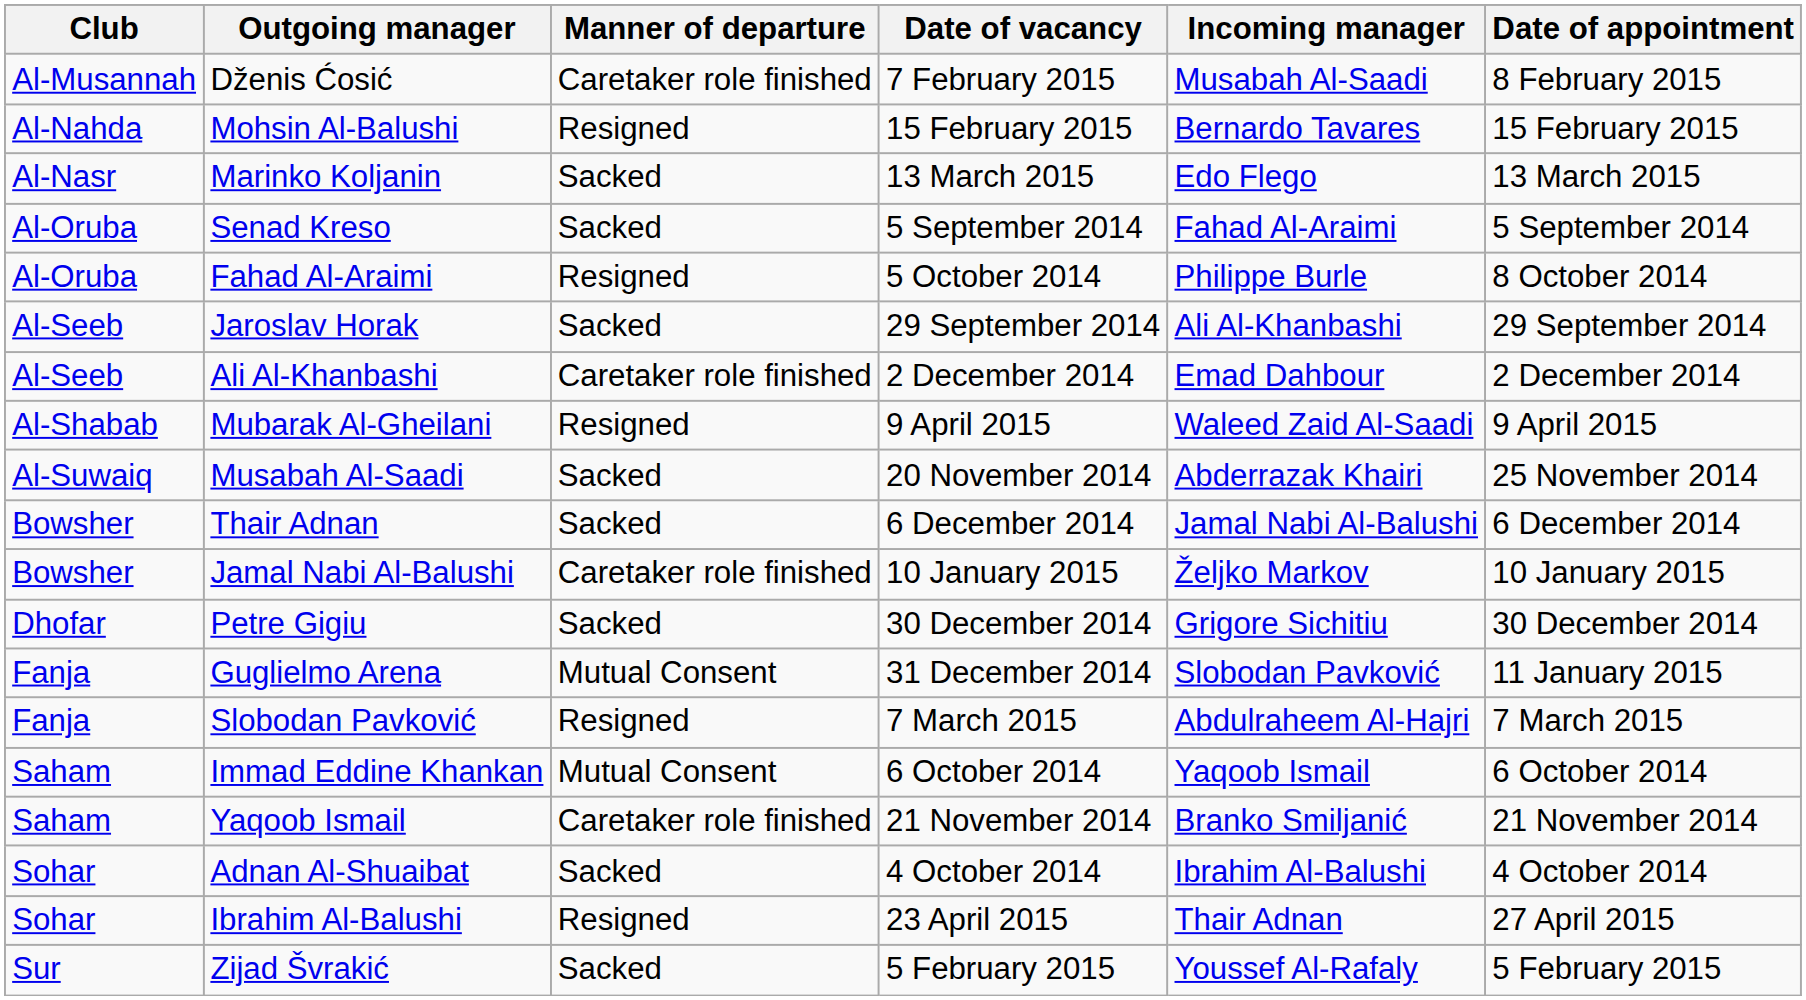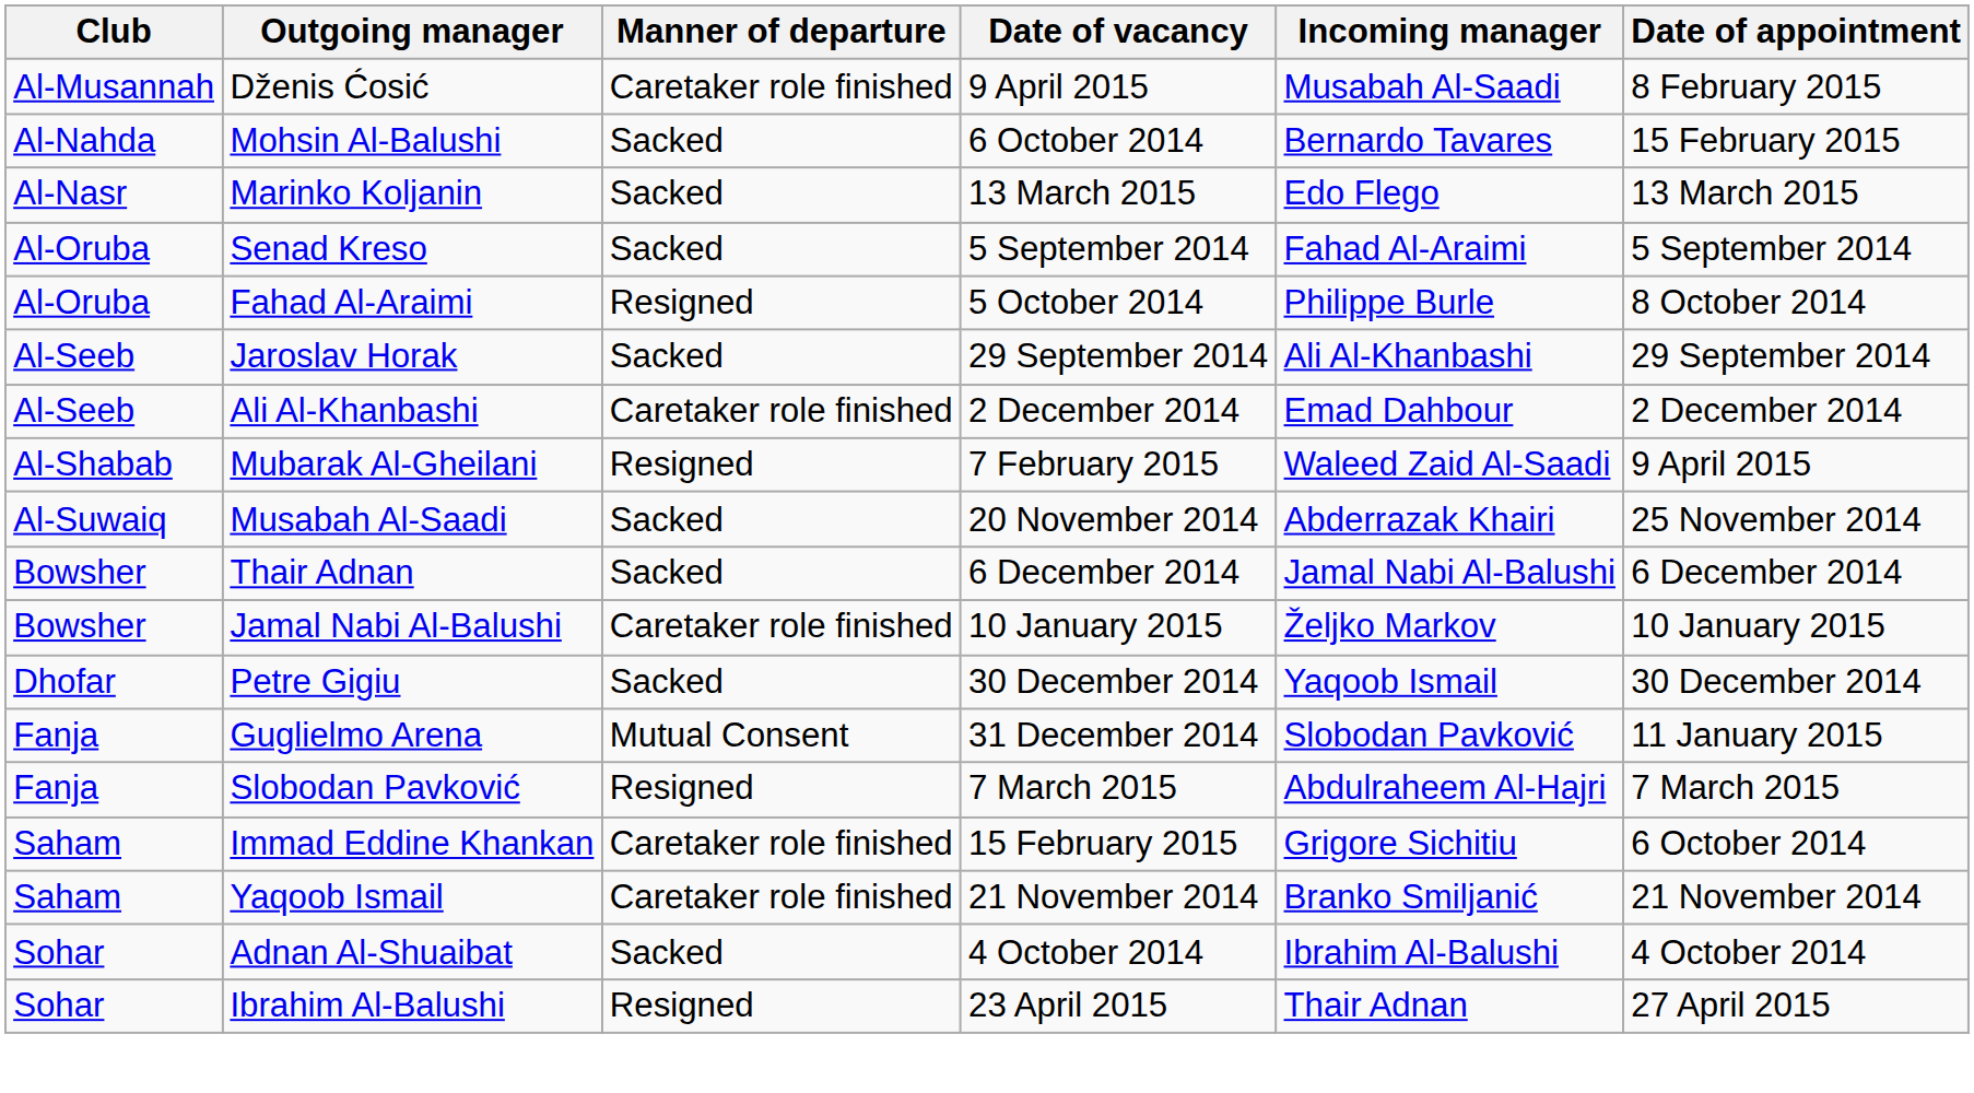 <table class="wikitable sortable">
 <tr>
 <th>Club</th>
 <th>Outgoing manager</th>
 <th>Manner of departure</th>
 <th>Date of vacancy</th>
 <th>Incoming manager</th>
 <th>Date of appointment</th>
 </tr>
 <tr>
 <td><a href='#'>Al-Musannah</a></td>
 <td> Dženis Ćosić</td>
 <td>Caretaker role finished</td>
-<td>7 February 2015</td>
+<td>9 April 2015</td>
 <td> <a href='#'>Musabah Al-Saadi</a></td>
 <td>8 February 2015</td>
 </tr>
 <tr>
 <td><a href='#'>Al-Nahda</a></td>
 <td> <a href='#'>Mohsin Al-Balushi</a></td>
-<td>Resigned</td>
-<td>15 February 2015</td>
+<td>Sacked</td>
+<td>6 October 2014</td>
 <td> <a href='#'>Bernardo Tavares</a></td>
 <td>15 February 2015</td>
 </tr>
 <tr>
 <td><a href='#'>Al-Nasr</a></td>
 <td> <a href='#'>Marinko Koljanin</a></td>
 <td>Sacked</td>
 <td>13 March 2015</td>
 <td> <a href='#'>Edo Flego</a></td>
 <td>13 March 2015</td>
 </tr>
 <tr>
 <td><a href='#'>Al-Oruba</a></td>
 <td> <a href='#'>Senad Kreso</a></td>
 <td>Sacked</td>
 <td>5 September 2014</td>
 <td> <a href='#'>Fahad Al-Araimi</a></td>
 <td>5 September 2014</td>
 </tr>
 <tr>
 <td><a href='#'>Al-Oruba</a></td>
 <td> <a href='#'>Fahad Al-Araimi</a></td>
 <td>Resigned</td>
 <td>5 October 2014</td>
 <td> <a href='#'>Philippe Burle</a></td>
 <td>8 October 2014</td>
 </tr>
 <tr>
 <td><a href='#'>Al-Seeb</a></td>
 <td> <a href='#'>Jaroslav Horak</a></td>
 <td>Sacked</td>
 <td>29 September 2014</td>
 <td> <a href='#'>Ali Al-Khanbashi</a></td>
 <td>29 September 2014</td>
 </tr>
 <tr>
 <td><a href='#'>Al-Seeb</a></td>
 <td> <a href='#'>Ali Al-Khanbashi</a></td>
 <td>Caretaker role finished</td>
 <td>2 December 2014</td>
 <td> <a href='#'>Emad Dahbour</a></td>
 <td>2 December 2014</td>
 </tr>
 <tr>
 <td><a href='#'>Al-Shabab</a></td>
 <td> <a href='#'>Mubarak Al-Gheilani</a></td>
 <td>Resigned</td>
-<td>9 April 2015</td>
+<td>7 February 2015</td>
 <td> <a href='#'>Waleed Zaid Al-Saadi</a></td>
 <td>9 April 2015</td>
 </tr>
 <tr>
 <td><a href='#'>Al-Suwaiq</a></td>
 <td> <a href='#'>Musabah Al-Saadi</a></td>
 <td>Sacked</td>
 <td>20 November 2014</td>
 <td> <a href='#'>Abderrazak Khairi</a></td>
 <td>25 November 2014</td>
 </tr>
 <tr>
 <td><a href='#'>Bowsher</a></td>
 <td> <a href='#'>Thair Adnan</a></td>
 <td>Sacked</td>
 <td>6 December 2014</td>
 <td> <a href='#'>Jamal Nabi Al-Balushi</a></td>
 <td>6 December 2014</td>
 </tr>
 <tr>
 <td><a href='#'>Bowsher</a></td>
 <td> <a href='#'>Jamal Nabi Al-Balushi</a></td>
 <td>Caretaker role finished</td>
 <td>10 January 2015</td>
 <td> <a href='#'>Željko Markov</a></td>
 <td>10 January 2015</td>
 </tr>
 <tr>
 <td><a href='#'>Dhofar</a></td>
 <td> <a href='#'>Petre Gigiu</a></td>
 <td>Sacked</td>
 <td>30 December 2014</td>
-<td> <a href='#'>Grigore Sichitiu</a></td>
+<td> <a href='#'>Yaqoob Ismail</a></td>
 <td>30 December 2014</td>
 </tr>
 <tr>
 <td><a href='#'>Fanja</a></td>
 <td> <a href='#'>Guglielmo Arena</a></td>
 <td>Mutual Consent</td>
 <td>31 December 2014</td>
 <td> <a href='#'>Slobodan Pavković</a></td>
 <td>11 January 2015</td>
 </tr>
 <tr>
 <td><a href='#'>Fanja</a></td>
 <td> <a href='#'>Slobodan Pavković</a></td>
 <td>Resigned</td>
 <td>7 March 2015</td>
 <td> <a href='#'>Abdulraheem Al-Hajri</a></td>
 <td>7 March 2015</td>
 </tr>
 <tr>
 <td><a href='#'>Saham</a></td>
 <td> <a href='#'>Immad Eddine Khankan</a></td>
-<td>Mutual Consent</td>
-<td>6 October 2014</td>
-<td> <a href='#'>Yaqoob Ismail</a></td>
+<td>Caretaker role finished</td>
+<td>15 February 2015</td>
+<td> <a href='#'>Grigore Sichitiu</a></td>
 <td>6 October 2014</td>
 </tr>
 <tr>
 <td><a href='#'>Saham</a></td>
 <td> <a href='#'>Yaqoob Ismail</a></td>
 <td>Caretaker role finished</td>
 <td>21 November 2014</td>
 <td> <a href='#'>Branko Smiljanić</a></td>
 <td>21 November 2014</td>
 </tr>
 <tr>
 <td><a href='#'>Sohar</a></td>
 <td> <a href='#'>Adnan Al-Shuaibat</a></td>
 <td>Sacked</td>
 <td>4 October 2014</td>
 <td> <a href='#'>Ibrahim Al-Balushi</a></td>
 <td>4 October 2014</td>
 </tr>
 <tr>
 <td><a href='#'>Sohar</a></td>
 <td> <a href='#'>Ibrahim Al-Balushi</a></td>
 <td>Resigned</td>
 <td>23 April 2015</td>
 <td> <a href='#'>Thair Adnan</a></td>
 <td>27 April 2015</td>
 </tr>
-<tr>
-<td><a href='#'>Sur</a></td>
-<td> <a href='#'>Zijad Švrakić</a></td>
-<td>Sacked</td>
-<td>5 February 2015</td>
-<td> <a href='#'>Youssef Al-Rafaly</a></td>
-<td>5 February 2015</td>
-</tr>
 </table>
